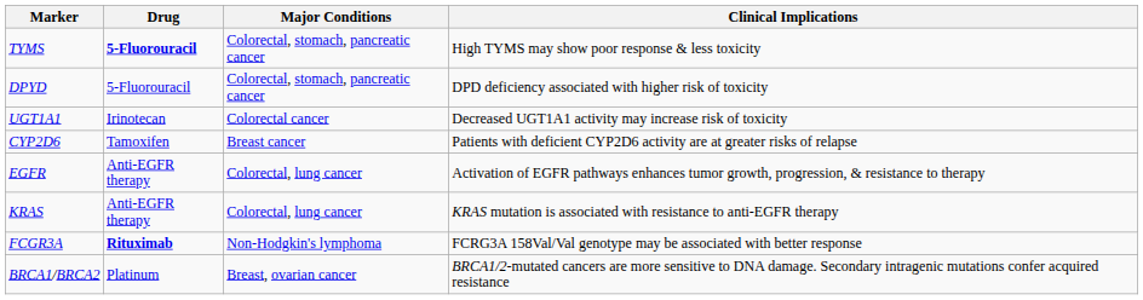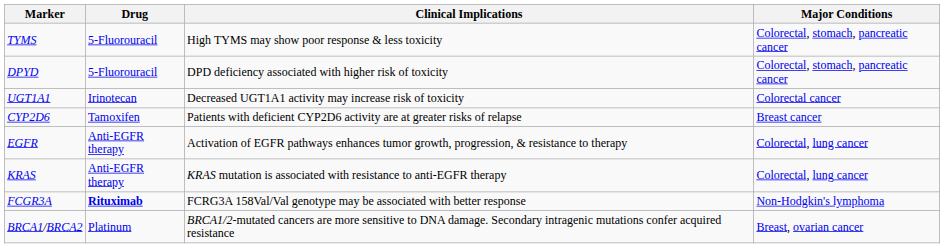 <table class="wikitable sortable">
 <tr>
 <th>Marker</th>
 <th>Drug</th>
+<th>Clinical Implications</th>
 <th>Major Conditions</th>
-<th>Clinical Implications</th>
 </tr>
 <tr>
 <td><em><a href='#'>TYMS</a></em></td>
-<td><strong><a href='#'>5-Fluorouracil</a></strong></td>
+<td><a href='#'>5-Fluorouracil</a></td>
+<td>High TYMS may show poor response & less toxicity</td>
 <td><a href='#'>Colorectal</a>, <a href='#'>stomach</a>, <a href='#'>pancreatic cancer</a></td>
-<td>High TYMS may show poor response & less toxicity</td>
 </tr>
 <tr>
 <td><em><a href='#'>DPYD</a></em></td>
 <td><a href='#'>5-Fluorouracil</a></td>
+<td>DPD deficiency associated with higher risk of toxicity</td>
 <td><a href='#'>Colorectal</a>, <a href='#'>stomach</a>, <a href='#'>pancreatic cancer</a></td>
-<td>DPD deficiency associated with higher risk of toxicity</td>
 </tr>
 <tr>
 <td><em><a href='#'>UGT1A1</a></em></td>
 <td><a href='#'>Irinotecan</a></td>
+<td>Decreased UGT1A1 activity may increase risk of toxicity</td>
 <td><a href='#'>Colorectal cancer</a></td>
-<td>Decreased UGT1A1 activity may increase risk of toxicity</td>
 </tr>
 <tr>
 <td><em><a href='#'>CYP2D6</a></em></td>
 <td><a href='#'>Tamoxifen</a></td>
+<td>Patients with deficient CYP2D6 activity are at greater risks of relapse</td>
 <td><a href='#'>Breast cancer</a></td>
-<td>Patients with deficient CYP2D6 activity are at greater risks of relapse</td>
 </tr>
 <tr>
 <td><em><a href='#'>EGFR</a></em></td>
 <td><a href='#'>Anti-EGFR therapy</a></td>
+<td>Activation of EGFR pathways enhances tumor growth, progression, & resistance to therapy</td>
 <td><a href='#'>Colorectal</a>, <a href='#'>lung cancer</a></td>
-<td>Activation of EGFR pathways enhances tumor growth, progression, & resistance to therapy</td>
 </tr>
 <tr>
 <td><em><a href='#'>KRAS</a></em></td>
 <td><a href='#'>Anti-EGFR therapy</a></td>
+<td><em>KRAS</em> mutation is associated with resistance to anti-EGFR therapy</td>
 <td><a href='#'>Colorectal</a>, <a href='#'>lung cancer</a></td>
-<td><em>KRAS</em> mutation is associated with resistance to anti-EGFR therapy</td>
 </tr>
 <tr>
 <td><em><a href='#'>FCGR3A</a></em></td>
 <td><strong><a href='#'>Rituximab</a></strong></td>
+<td>FCRG3A 158Val/Val genotype may be associated with better response</td>
 <td><a href='#'>Non-Hodgkin's lymphoma</a></td>
-<td>FCRG3A 158Val/Val genotype may be associated with better response</td>
 </tr>
 <tr>
 <td><em><a href='#'>BRCA1</a>/<a href='#'>BRCA2</a></em></td>
 <td><a href='#'>Platinum</a></td>
+<td><em>BRCA1/2</em>-mutated cancers are more sensitive to DNA damage. Secondary intragenic mutations confer acquired resistance</td>
 <td><a href='#'>Breast</a>, <a href='#'>ovarian cancer</a></td>
-<td><em>BRCA1/2</em>-mutated cancers are more sensitive to DNA damage. Secondary intragenic mutations confer acquired resistance</td>
 </tr>
 </table>
